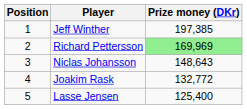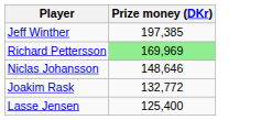 <table class=wikitable>
 <tr>
-<th>Position</th>
 <th>Player</th>
 <th>Prize money (<a href='#'>DKr</a>)</th>
 </tr>
 <tr>
-<td align=center>1</td>
 <td> <a href='#'>Jeff Winther</a></td>
 <td align=center>197,385</td>
 </tr>
 <tr>
-<td align=center>2</td>
 <td> <a href='#'>Richard Pettersson</a></td>
 <td align=center style="background: lightgreen;">169,969</td>
 </tr>
 <tr>
-<td align=center>3</td>
 <td> <a href='#'>Niclas Johansson</a></td>
-<td align=center>148,643</td>
+<td align=center>148,646</td>
 </tr>
 <tr>
-<td align=center>4</td>
 <td> <a href='#'>Joakim Rask</a></td>
 <td align=center>132,772</td>
 </tr>
 <tr>
-<td align=center>5</td>
 <td> <a href='#'>Lasse Jensen</a></td>
 <td align=center>125,400</td>
 </tr>
 </table>
